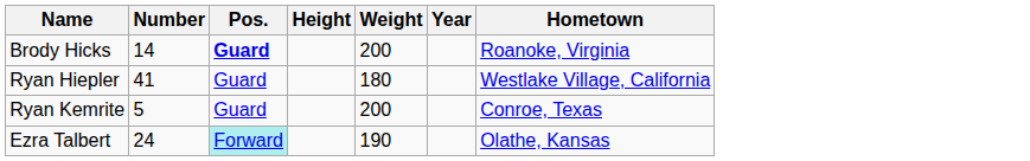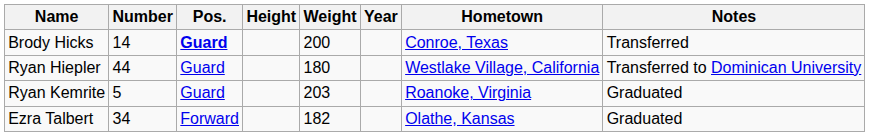 <table class="wikitable sortable" border="1">
 <tr>
 <th>Name</th>
 <th>Number</th>
 <th>Pos.</th>
 <th>Height</th>
 <th>Weight</th>
 <th>Year</th>
 <th>Hometown</th>
+<th class="unsortable">Notes</th>
 </tr>
 <tr>
 <td sortname>Brody Hicks</td>
 <td>14</td>
 <td><strong><a href='#'>Guard</a></strong></td>
 <td></td>
 <td>200</td>
 <td></td>
-<td><a href='#'>Roanoke, Virginia</a></td>
+<td><a href='#'>Conroe, Texas</a></td>
+<td>Transferred</td>
 </tr>
 <tr>
 <td sortname>Ryan Hiepler</td>
-<td>41</td>
+<td>44</td>
 <td><a href='#'>Guard</a></td>
 <td></td>
 <td>180</td>
 <td></td>
 <td><a href='#'>Westlake Village, California</a></td>
+<td>Transferred to <a href='#'>Dominican University</a></td>
 </tr>
 <tr>
 <td sortname>Ryan Kemrite</td>
 <td>5</td>
 <td><a href='#'>Guard</a></td>
 <td></td>
-<td>200</td>
+<td>203</td>
 <td></td>
-<td><a href='#'>Conroe, Texas</a></td>
+<td><a href='#'>Roanoke, Virginia</a></td>
+<td>Graduated</td>
 </tr>
 <tr>
 <td sortname>Ezra Talbert</td>
-<td>24</td>
-<td style="background: paleturquoise;"><a href='#'>Forward</a></td>
+<td>34</td>
+<td><a href='#'>Forward</a></td>
 <td></td>
-<td>190</td>
+<td>182</td>
 <td></td>
 <td><a href='#'>Olathe, Kansas</a></td>
+<td>Graduated</td>
 </tr>
 </table>
